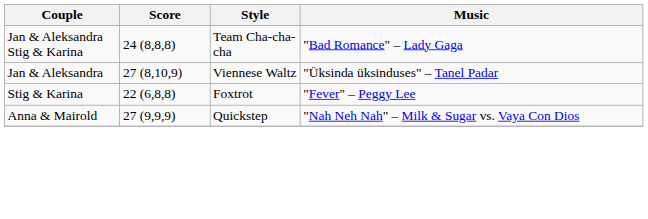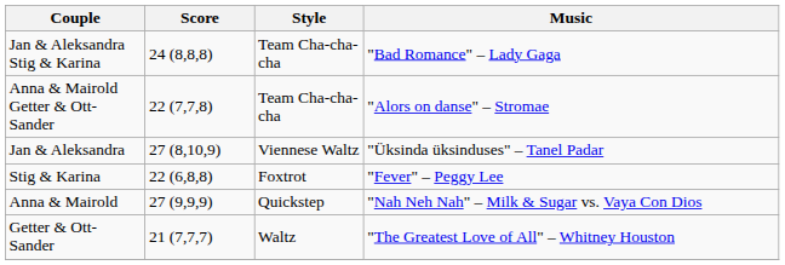 <table class="wikitable">
 <tr>
 <th width="130">Couple</th>
 <th width="100">Score</th>
 <th width="100">Style</th>
 <th width="400">Music</th>
 </tr>
 <tr>
 <td>Jan & Aleksandra<br>Stig & Karina</td>
 <td>24 (8,8,8)</td>
 <td>Team Cha-cha-cha</td>
 <td>"<a href='#'>Bad Romance</a>" – <a href='#'>Lady Gaga</a></td>
+</tr>
+<tr>
+<td>Anna & Mairold<br>Getter & Ott-Sander</td>
+<td>22 (7,7,8)</td>
+<td>Team Cha-cha-cha</td>
+<td>"<a href='#'>Alors on danse</a>" – <a href='#'>Stromae</a></td>
 </tr>
 <tr>
 <td>Jan & Aleksandra</td>
 <td>27 (8,10,9)</td>
 <td>Viennese Waltz</td>
 <td>"Üksinda üksinduses" – <a href='#'>Tanel Padar</a></td>
 </tr>
 <tr>
 <td>Stig & Karina</td>
 <td>22 (6,8,8)</td>
 <td>Foxtrot</td>
 <td>"<a href='#'>Fever</a>" – <a href='#'>Peggy Lee</a></td>
 </tr>
 <tr>
 <td>Anna & Mairold</td>
 <td>27 (9,9,9)</td>
 <td>Quickstep</td>
 <td>"<a href='#'>Nah Neh Nah</a>" – <a href='#'>Milk & Sugar</a> vs. <a href='#'>Vaya Con Dios</a></td>
 </tr>
 <tr>
+<td>Getter & Ott-Sander</td>
+<td>21 (7,7,7)</td>
+<td>Waltz</td>
+<td>"<a href='#'>The Greatest Love of All</a>" – <a href='#'>Whitney Houston</a></td>
+</tr>
+<tr>
 </tr>
 </table>
